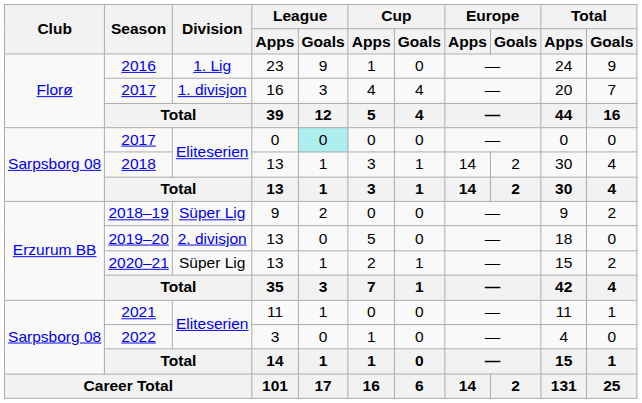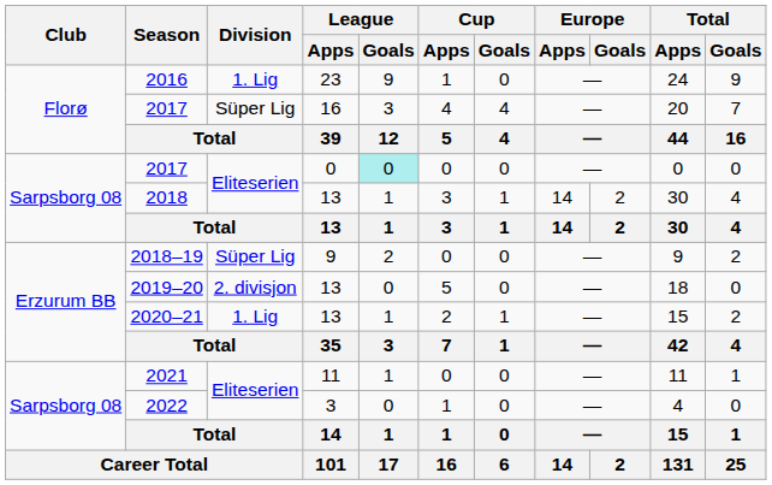 <table class="wikitable" style="text-align:center">
 <tr>
 <th rowspan="2">Club</th>
 <th rowspan="2">Season</th>
 <th rowspan="2">Division</th>
 <th colspan="2">League</th>
 <th colspan="2">Cup</th>
 <th colspan="2">Europe</th>
 <th colspan="2">Total</th>
 </tr>
 <tr>
 <th>Apps</th>
 <th>Goals</th>
 <th>Apps</th>
 <th>Goals</th>
 <th>Apps</th>
 <th>Goals</th>
 <th>Apps</th>
 <th>Goals</th>
 </tr>
 <tr>
 <td rowspan="3"><a href='#'>Florø</a></td>
 <td><a href='#'>2016</a></td>
 <td><a href='#'>1. Lig</a></td>
 <td>23</td>
 <td>9</td>
 <td>1</td>
 <td>0</td>
 <td colspan="2">—</td>
 <td>24</td>
 <td>9</td>
 </tr>
 <tr>
 <td><a href='#'>2017</a></td>
-<td><a href='#'>1. divisjon</a></td>
+<td>Süper Lig</td>
 <td>16</td>
 <td>3</td>
 <td>4</td>
 <td>4</td>
 <td colspan="2">—</td>
 <td>20</td>
 <td>7</td>
 </tr>
 <tr>
 <th colspan="2">Total</th>
 <th>39</th>
 <th>12</th>
 <th>5</th>
 <th>4</th>
 <th colspan="2">—</th>
 <th>44</th>
 <th>16</th>
 </tr>
 <tr>
 <td rowspan="3"><a href='#'>Sarpsborg 08</a></td>
 <td><a href='#'>2017</a></td>
 <td rowspan="2"><a href='#'>Eliteserien</a></td>
 <td>0</td>
 <td style="background: paleturquoise;">0</td>
 <td>0</td>
 <td>0</td>
 <td colspan="2">—</td>
 <td>0</td>
 <td>0</td>
 </tr>
 <tr>
 <td><a href='#'>2018</a></td>
 <td>13</td>
 <td>1</td>
 <td>3</td>
 <td>1</td>
 <td>14</td>
 <td>2</td>
 <td>30</td>
 <td>4</td>
 </tr>
 <tr>
 <th colspan="2">Total</th>
 <th>13</th>
 <th>1</th>
 <th>3</th>
 <th>1</th>
 <th>14</th>
 <th>2</th>
 <th>30</th>
 <th>4</th>
 </tr>
 <tr>
 <td rowspan="4"><a href='#'>Erzurum BB</a></td>
 <td><a href='#'>2018–19</a></td>
 <td><a href='#'>Süper Lig</a></td>
 <td>9</td>
 <td>2</td>
 <td>0</td>
 <td>0</td>
 <td colspan="2">—</td>
 <td>9</td>
 <td>2</td>
 </tr>
 <tr>
 <td><a href='#'>2019–20</a></td>
 <td><a href='#'>2. divisjon</a></td>
 <td>13</td>
 <td>0</td>
 <td>5</td>
 <td>0</td>
 <td colspan="2">—</td>
 <td>18</td>
 <td>0</td>
 </tr>
 <tr>
 <td><a href='#'>2020–21</a></td>
-<td>Süper Lig</td>
+<td><a href='#'>1. Lig</a></td>
 <td>13</td>
 <td>1</td>
 <td>2</td>
 <td>1</td>
 <td colspan="2">—</td>
 <td>15</td>
 <td>2</td>
 </tr>
 <tr>
 <th colspan="2">Total</th>
 <th>35</th>
 <th>3</th>
 <th>7</th>
 <th>1</th>
 <th colspan="2">—</th>
 <th>42</th>
 <th>4</th>
 </tr>
 <tr>
 <td rowspan="3"><a href='#'>Sarpsborg 08</a></td>
 <td><a href='#'>2021</a></td>
 <td rowspan="2"><a href='#'>Eliteserien</a></td>
 <td>11</td>
 <td>1</td>
 <td>0</td>
 <td>0</td>
 <td colspan="2">—</td>
 <td>11</td>
 <td>1</td>
 </tr>
 <tr>
 <td><a href='#'>2022</a></td>
 <td>3</td>
 <td>0</td>
 <td>1</td>
 <td>0</td>
 <td colspan="2">—</td>
 <td>4</td>
 <td>0</td>
 </tr>
 <tr>
 <th colspan="2">Total</th>
 <th>14</th>
 <th>1</th>
 <th>1</th>
 <th>0</th>
 <th colspan="2">—</th>
 <th>15</th>
 <th>1</th>
 </tr>
 <tr>
 <th colspan="3">Career Total</th>
 <th>101</th>
 <th>17</th>
 <th>16</th>
 <th>6</th>
 <th>14</th>
 <th>2</th>
 <th>131</th>
 <th>25</th>
 </tr>
 </table>
